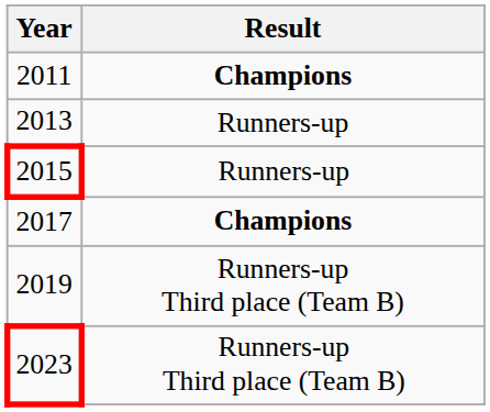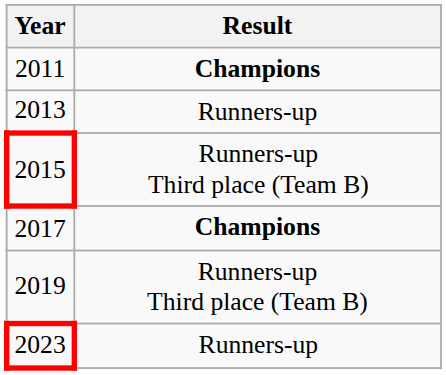 <table class="wikitable" style="text-align: center; font-size:90%">
 <tr>
 <th>Year</th>
 <th style="width:200px">Result</th>
 </tr>
 <tr>
 <td> 2011</td>
 <td><strong> Champions</strong></td>
 </tr>
 <tr>
 <td> 2013</td>
 <td> Runners-up</td>
 </tr>
 <tr>
 <td style="border: 3px solid red"> 2015</td>
-<td> Runners-up</td>
+<td> Runners-up<br> Third place (Team B)</td>
 </tr>
 <tr>
 <td> 2017</td>
 <td><strong> Champions</strong></td>
 </tr>
 <tr>
 <td> 2019</td>
 <td> Runners-up<br> Third place (Team B)</td>
 </tr>
 <tr>
 <td style="border: 3px solid red"> 2023</td>
-<td> Runners-up<br> Third place (Team B)</td>
+<td> Runners-up</td>
 </tr>
 </table>
